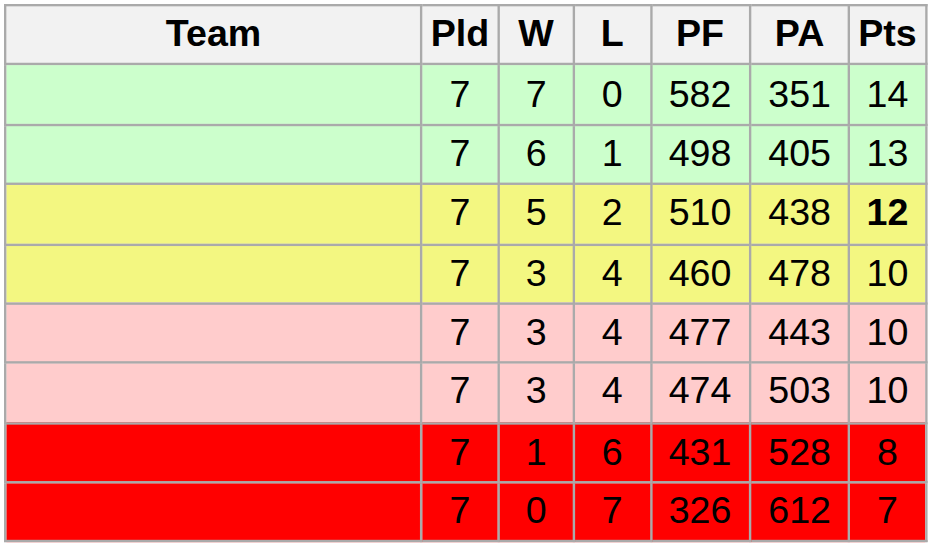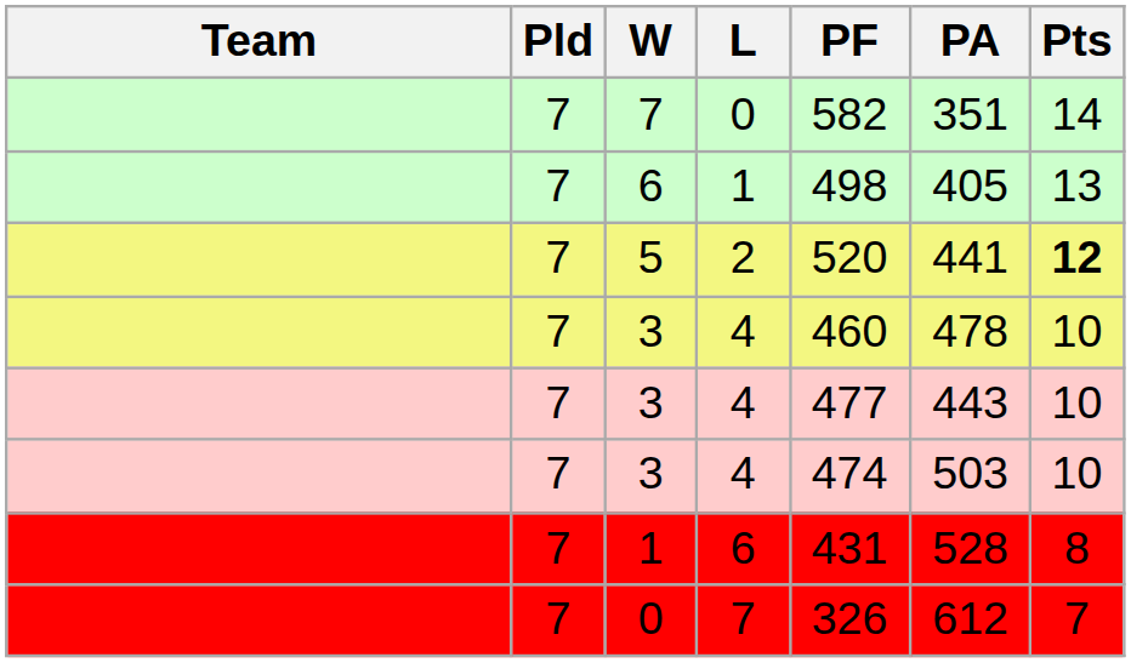 <table class="wikitable" style="text-align:center;">
 <tr>
 <th width=170>Team</th>
 <th width=25>Pld</th>
 <th width=25>W</th>
 <th width=25>L</th>
 <th width=35>PF</th>
 <th width=35>PA</th>
 <th width=25>Pts</th>
 </tr>
 <tr bgcolor=#ccffcc>
 <td align="left"></td>
 <td>7</td>
 <td>7</td>
 <td>0</td>
 <td>582</td>
 <td>351</td>
 <td>14</td>
 </tr>
 <tr bgcolor=#ccffcc>
 <td align="left"></td>
 <td>7</td>
 <td>6</td>
 <td>1</td>
 <td>498</td>
 <td>405</td>
 <td>13</td>
 </tr>
 <tr bgcolor=#F3F781>
 <td align="left"></td>
 <td>7</td>
 <td>5</td>
 <td>2</td>
-<td>510</td>
-<td>438</td>
+<td>520</td>
+<td>441</td>
 <td><strong>12</strong></td>
 </tr>
 <tr bgcolor=#F3F781>
 <td align="left"></td>
 <td>7</td>
 <td>3</td>
 <td>4</td>
 <td>460</td>
 <td>478</td>
 <td>10</td>
 </tr>
 <tr bgcolor=#ffcccc>
 <td align="left"></td>
 <td>7</td>
 <td>3</td>
 <td>4</td>
 <td>477</td>
 <td>443</td>
 <td>10</td>
 </tr>
 <tr bgcolor=#ffcccc>
 <td align="left"></td>
 <td>7</td>
 <td>3</td>
 <td>4</td>
 <td>474</td>
 <td>503</td>
 <td>10</td>
 </tr>
 <tr bgcolor=#FF0000>
 <td align="left"></td>
 <td>7</td>
 <td>1</td>
 <td>6</td>
 <td>431</td>
 <td>528</td>
 <td>8</td>
 </tr>
 <tr bgcolor=#FF0000>
 <td align="left"></td>
 <td>7</td>
 <td>0</td>
 <td>7</td>
 <td>326</td>
 <td>612</td>
 <td>7</td>
 </tr>
 </table>
